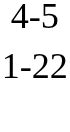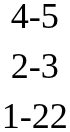 <table style="text-align:center">
 <tr>
 <th width=200></th>
 <th width=100></th>
 <th width=200></th>
 </tr>
 <tr>
 <td align=right></td>
 <td>4-5</td>
 <td align=left></td>
 </tr>
 <tr>
 <td align=right></td>
+<td>2-3</td>
+<td align=left></td>
+</tr>
+<tr>
+<td align=right></td>
 <td>1-22</td>
 <td align=left></td>
 </tr>
 </table>
